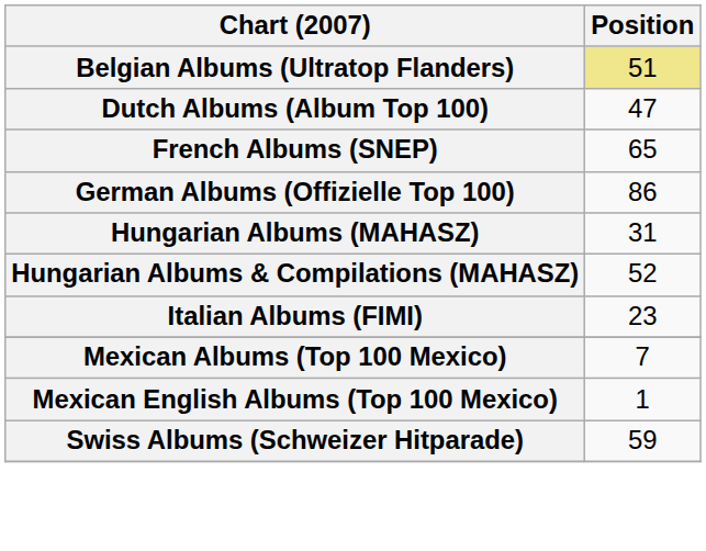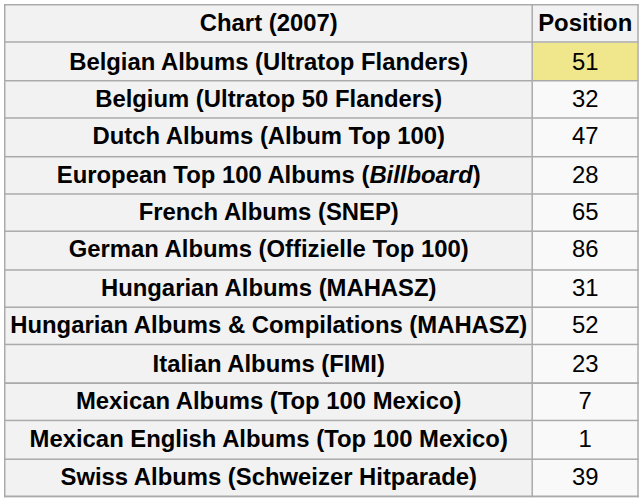 <table class="wikitable sortable plainrowheaders" style="text-align:center;">
 <tr>
 <th>Chart (2007)</th>
 <th>Position</th>
 </tr>
 <tr>
 <th scope="row">Belgian Albums (Ultratop Flanders)</th>
 <td align=center style="background: khaki;">51</td>
 </tr>
 <tr>
+<th scope="row">Belgium (Ultratop 50 Flanders)</th>
+<td align=center>32</td>
+</tr>
+<tr>
 <th scope="row">Dutch Albums (Album Top 100)</th>
 <td>47</td>
+</tr>
+<tr>
+<th scope="row">European Top 100 Albums (<em>Billboard</em>)</th>
+<td>28</td>
 </tr>
 <tr>
 <th scope="row">French Albums (SNEP)</th>
 <td>65</td>
 </tr>
 <tr>
 <th scope="row">German Albums (Offizielle Top 100)</th>
 <td>86</td>
 </tr>
 <tr>
 <th scope="row">Hungarian Albums (MAHASZ)</th>
 <td>31</td>
 </tr>
 <tr>
 <th scope="row">Hungarian Albums & Compilations (MAHASZ)</th>
 <td>52</td>
 </tr>
 <tr>
 <th scope="row">Italian Albums (FIMI)</th>
 <td>23</td>
 </tr>
 <tr>
 </tr>
 <tr>
 <th scope="row">Mexican Albums (Top 100 Mexico)</th>
 <td>7</td>
 </tr>
 <tr>
 <th scope="row">Mexican English Albums (Top 100 Mexico)</th>
 <td>1</td>
 </tr>
 <tr>
 <th scope="row">Swiss Albums (Schweizer Hitparade)</th>
-<td>59</td>
+<td>39</td>
 </tr>
 <tr>
 </tr>
 </table>
